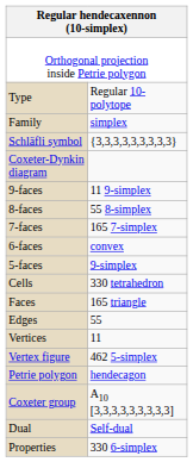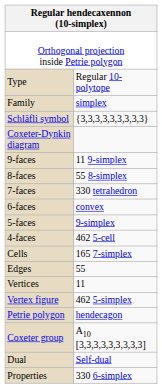 <table class="wikitable" align="right" style="margin-left:10px" width="250">
 <tr>
 <th bgcolor=#e7dcc3 colspan=2>Regular hendecaxennon<br>(10-simplex)</th>
 </tr>
 <tr>
 <td bgcolor=#ffffff align=center colspan=2><br><a href='#'>Orthogonal projection</a><br>inside <a href='#'>Petrie polygon</a></td>
 </tr>
 <tr>
 <td bgcolor=#e7dcc3>Type</td>
 <td>Regular <a href='#'>10-polytope</a></td>
 </tr>
 <tr>
 <td bgcolor=#e7dcc3>Family</td>
 <td><a href='#'>simplex</a></td>
 </tr>
 <tr>
 <td bgcolor=#e7dcc3><a href='#'>Schläfli symbol</a></td>
 <td>{3,3,3,3,3,3,3,3,3}</td>
 </tr>
 <tr>
 <td bgcolor=#e7dcc3><a href='#'>Coxeter-Dynkin diagram</a></td>
 <td></td>
 </tr>
 <tr>
 <td bgcolor=#e7dcc3>9-faces</td>
 <td>11 <a href='#'>9-simplex</a></td>
 </tr>
 <tr>
 <td bgcolor=#e7dcc3>8-faces</td>
 <td>55 <a href='#'>8-simplex</a></td>
 </tr>
 <tr 9>
 <td bgcolor=#e7dcc3>7-faces</td>
-<td>165 <a href='#'>7-simplex</a></td>
+<td>330 <a href='#'>tetrahedron</a></td>
 </tr>
 <tr>
 <td bgcolor=#e7dcc3>6-faces</td>
 <td><a href='#'>convex</a></td>
 </tr>
 <tr>
 <td bgcolor=#e7dcc3>5-faces</td>
 <td><a href='#'>9-simplex</a></td>
 </tr>
 <tr>
-<td bgcolor=#e7dcc3>Cells</td>
-<td>330 <a href='#'>tetrahedron</a></td>
+<td bgcolor=#e7dcc3>4-faces</td>
+<td>462 <a href='#'>5-cell</a></td>
 </tr>
 <tr>
-<td bgcolor=#e7dcc3>Faces</td>
-<td>165 <a href='#'>triangle</a></td>
+<td bgcolor=#e7dcc3>Cells</td>
+<td>165 <a href='#'>7-simplex</a></td>
 </tr>
 <tr>
 <td bgcolor=#e7dcc3>Edges</td>
 <td>55</td>
 </tr>
 <tr>
 <td bgcolor=#e7dcc3>Vertices</td>
 <td>11</td>
 </tr>
 <tr>
 <td bgcolor=#e7dcc3><a href='#'>Vertex figure</a></td>
 <td>462 <a href='#'>5-simplex</a></td>
 </tr>
 <tr>
 <td bgcolor=#e7dcc3><a href='#'>Petrie polygon</a></td>
 <td><a href='#'>hendecagon</a></td>
 </tr>
 <tr>
 <td bgcolor=#e7dcc3><a href='#'>Coxeter group</a></td>
 <td>A<sub>10</sub> [3,3,3,3,3,3,3,3,3]</td>
 </tr>
 <tr>
 <td bgcolor=#e7dcc3>Dual</td>
 <td Self-dual polytope><a href='#'>Self-dual</a></td>
 </tr>
 <tr>
 <td bgcolor=#e7dcc3>Properties</td>
 <td>330 <a href='#'>6-simplex</a></td>
 </tr>
 </table>
